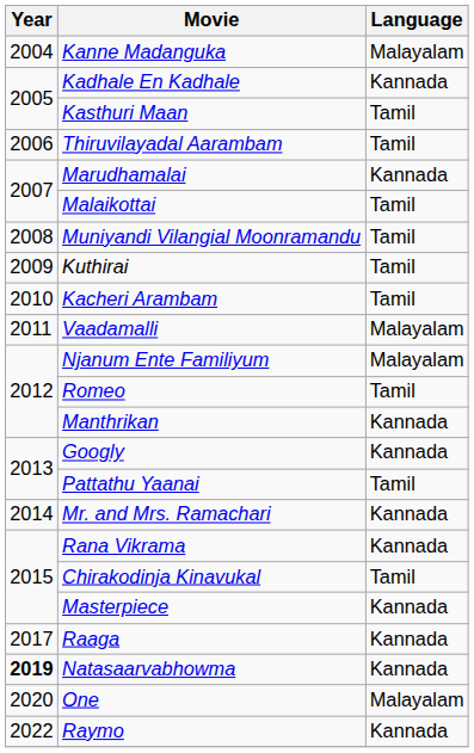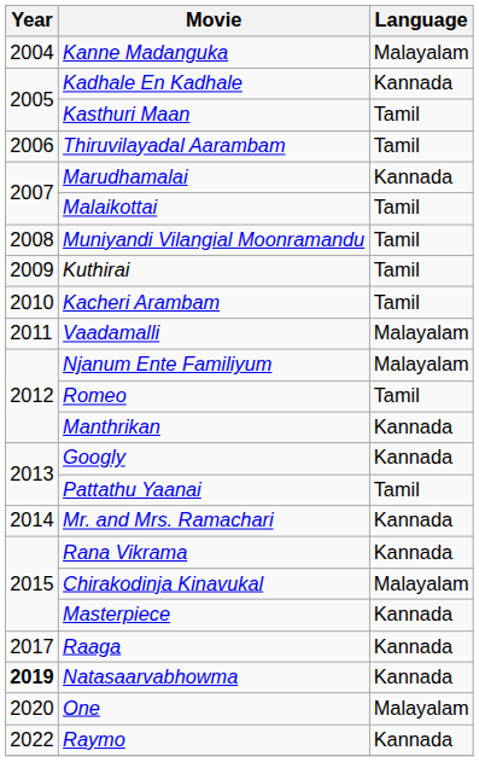 <table class="wikitable" border="1">
 <tr>
 <th>Year</th>
 <th>Movie</th>
 <th>Language</th>
 </tr>
 <tr>
 <td>2004</td>
 <td><em><a href='#'>Kanne Madanguka</a></em></td>
 <td>Malayalam</td>
 </tr>
 <tr>
 <td rowspan="2">2005</td>
 <td><em><a href='#'>Kadhale En Kadhale</a></em></td>
 <td>Kannada</td>
 </tr>
 <tr>
 <td><em><a href='#'>Kasthuri Maan</a></em></td>
 <td>Tamil</td>
 </tr>
 <tr>
 <td>2006</td>
 <td><em><a href='#'>Thiruvilayadal Aarambam</a></em></td>
 <td>Tamil</td>
 </tr>
 <tr>
 <td rowspan="2">2007</td>
 <td><em><a href='#'>Marudhamalai</a></em></td>
 <td>Kannada</td>
 </tr>
 <tr>
 <td><em><a href='#'>Malaikottai</a></em></td>
 <td>Tamil</td>
 </tr>
 <tr>
 <td>2008</td>
 <td><em><a href='#'>Muniyandi Vilangial Moonramandu</a></em></td>
 <td>Tamil</td>
 </tr>
 <tr>
 <td>2009</td>
 <td><em>Kuthirai</em></td>
 <td>Tamil</td>
 </tr>
 <tr>
 <td>2010</td>
 <td><em><a href='#'>Kacheri Arambam</a></em></td>
 <td>Tamil</td>
 </tr>
 <tr>
 <td>2011</td>
 <td><em><a href='#'>Vaadamalli</a></em></td>
 <td>Malayalam</td>
 </tr>
 <tr>
 <td rowspan="3">2012</td>
 <td><em><a href='#'>Njanum Ente Familiyum</a></em></td>
 <td>Malayalam</td>
 </tr>
 <tr>
 <td><em><a href='#'>Romeo</a></em></td>
 <td>Tamil</td>
 </tr>
 <tr>
 <td><em><a href='#'>Manthrikan</a></em></td>
 <td>Kannada</td>
 </tr>
 <tr>
 <td rowspan="2">2013</td>
 <td><em><a href='#'>Googly</a></em></td>
 <td>Kannada</td>
 </tr>
 <tr>
 <td><em><a href='#'>Pattathu Yaanai</a></em></td>
 <td>Tamil</td>
 </tr>
 <tr>
 <td>2014</td>
 <td><em><a href='#'>Mr. and Mrs. Ramachari</a></em></td>
 <td>Kannada</td>
 </tr>
 <tr>
 <td rowspan="3">2015</td>
 <td><em><a href='#'>Rana Vikrama</a></em></td>
 <td>Kannada</td>
 </tr>
 <tr>
 <td><em><a href='#'>Chirakodinja Kinavukal</a></em></td>
-<td>Tamil</td>
+<td>Malayalam</td>
 </tr>
 <tr>
 <td><em><a href='#'>Masterpiece</a></em></td>
 <td>Kannada</td>
 </tr>
 <tr>
 <td>2017</td>
 <td><em><a href='#'>Raaga</a></em></td>
 <td>Kannada</td>
 </tr>
 <tr>
 <td><strong>2019</strong></td>
 <td><em><a href='#'>Natasaarvabhowma</a></em></td>
 <td>Kannada</td>
 </tr>
 <tr>
 <td>2020</td>
 <td><em><a href='#'>One</a></em></td>
 <td>Malayalam</td>
 </tr>
 <tr>
 <td>2022</td>
 <td><em><a href='#'>Raymo</a></em></td>
 <td>Kannada</td>
 </tr>
 <tr>
 </tr>
 </table>
